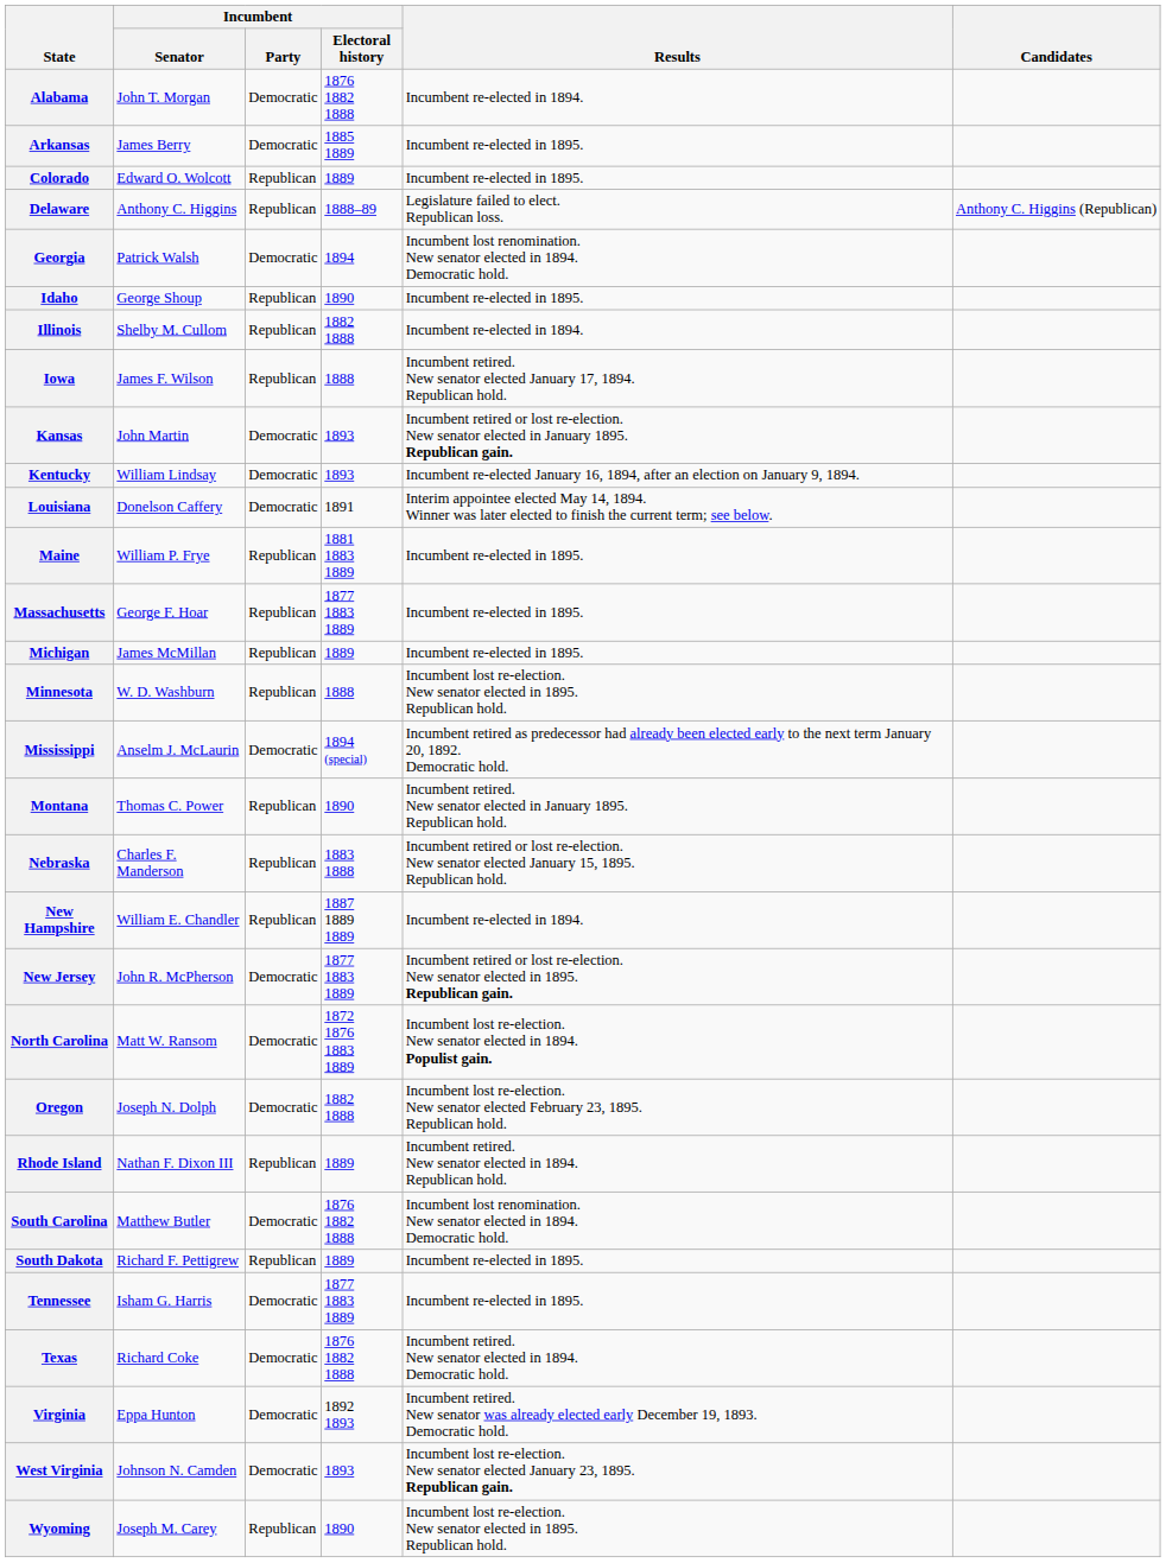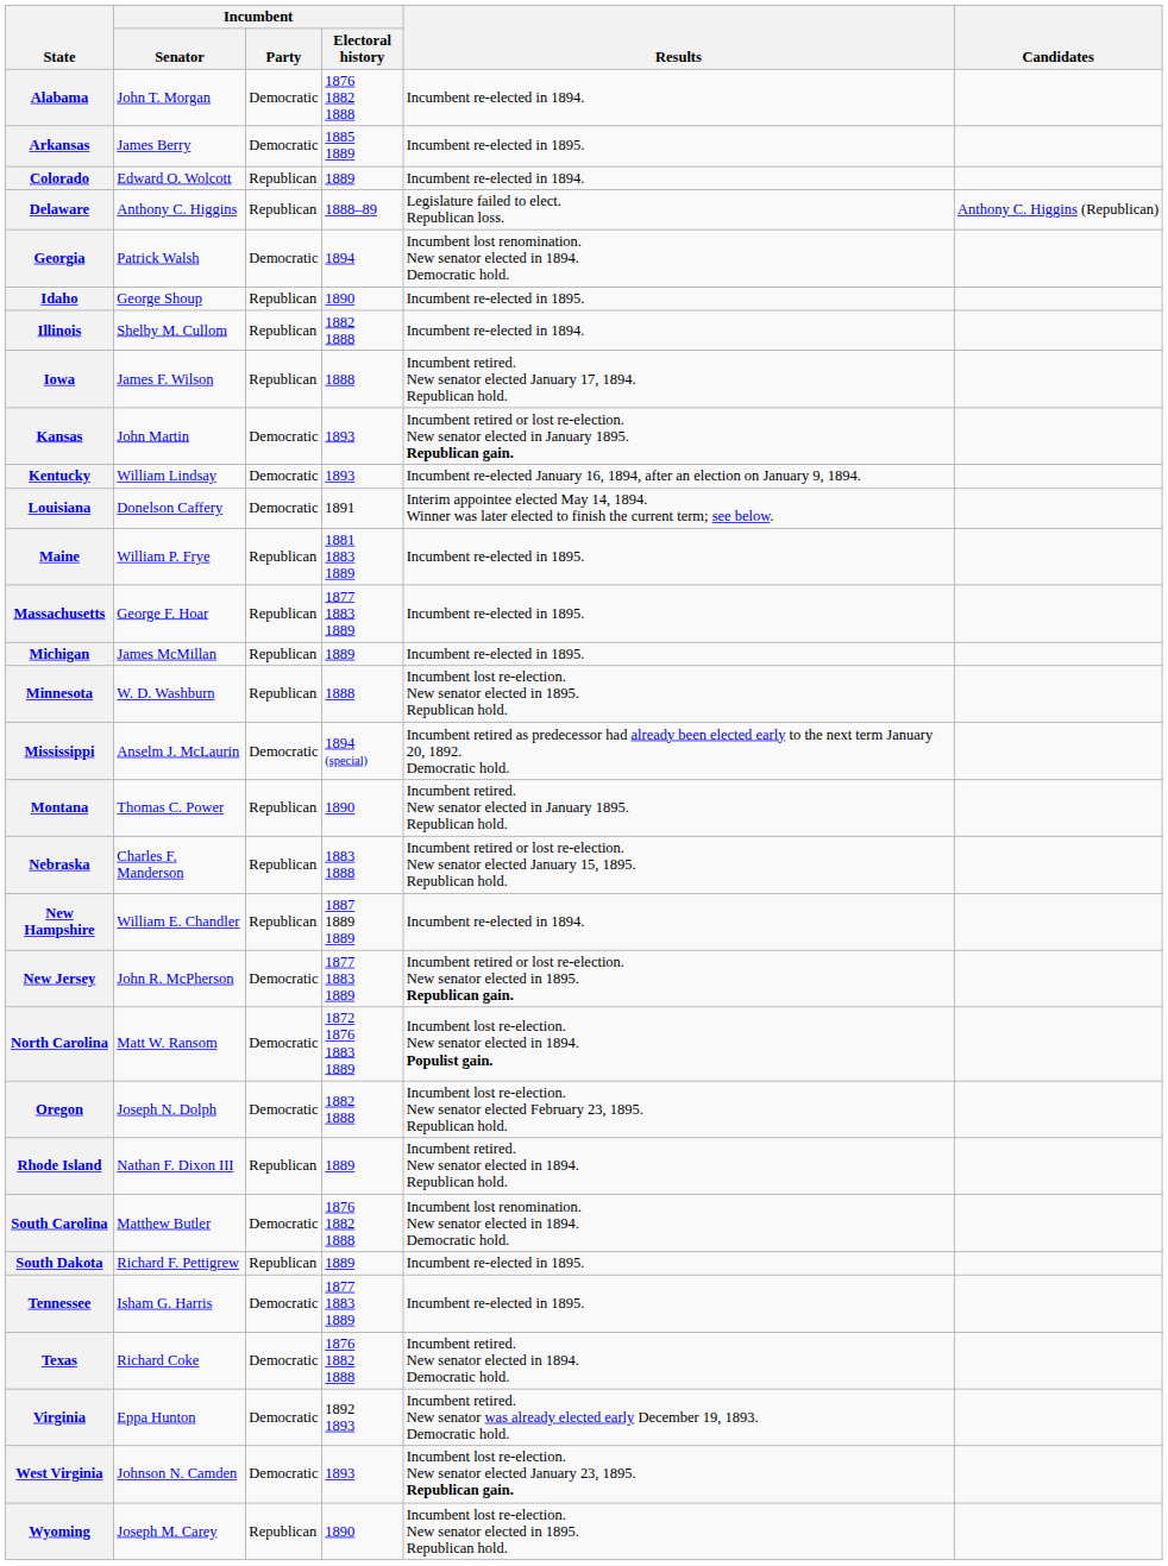 <table class=wikitable>
 <tr valign=bottom>
 <th rowspan=2>State</th>
 <th colspan=3>Incumbent</th>
 <th rowspan=2>Results</th>
 <th rowspan=2>Candidates</th>
 </tr>
 <tr valign=bottom>
 <th>Senator</th>
 <th>Party</th>
 <th>Electoral<br>history</th>
 </tr>
 <tr>
 <th><a href='#'>Alabama</a></th>
 <td><a href='#'>John T. Morgan</a></td>
 <td>Democratic</td>
 <td><a href='#'>1876</a><br><a href='#'>1882</a><br><a href='#'>1888</a></td>
 <td>Incumbent re-elected in 1894.</td>
 <td nowrap></td>
 </tr>
 <tr>
 <th><a href='#'>Arkansas</a></th>
 <td><a href='#'>James Berry</a></td>
 <td>Democratic</td>
 <td><a href='#'>1885 </a><br><a href='#'>1889</a></td>
 <td>Incumbent re-elected in 1895.</td>
 <td nowrap></td>
 </tr>
 <tr>
 <th><a href='#'>Colorado</a></th>
 <td><a href='#'>Edward O. Wolcott</a></td>
 <td>Republican</td>
 <td><a href='#'>1889</a></td>
-<td>Incumbent re-elected in 1895.</td>
+<td>Incumbent re-elected in 1894.</td>
 <td nowrap></td>
 </tr>
 <tr>
 <th><a href='#'>Delaware</a></th>
 <td><a href='#'>Anthony C. Higgins</a></td>
 <td>Republican</td>
 <td><a href='#'>1888–89</a></td>
 <td>Legislature failed to elect.<br>Republican loss.</td>
 <td nowrap><a href='#'>Anthony C. Higgins</a> (Republican)<br></td>
 </tr>
 <tr>
 <th><a href='#'>Georgia</a></th>
 <td><a href='#'>Patrick Walsh</a></td>
 <td>Democratic</td>
 <td><a href='#'>1894 </a></td>
 <td>Incumbent lost renomination.<br>New senator elected in 1894.<br>Democratic hold.</td>
 <td nowrap></td>
 </tr>
 <tr>
 <th><a href='#'>Idaho</a></th>
 <td><a href='#'>George Shoup</a></td>
 <td>Republican</td>
 <td><a href='#'>1890</a></td>
 <td>Incumbent re-elected in 1895.</td>
 <td nowrap></td>
 </tr>
 <tr>
 <th><a href='#'>Illinois</a></th>
 <td><a href='#'>Shelby M. Cullom</a></td>
 <td>Republican</td>
 <td><a href='#'>1882</a><br><a href='#'>1888</a></td>
 <td>Incumbent re-elected in 1894.</td>
 <td nowrap></td>
 </tr>
 <tr>
 <th><a href='#'>Iowa</a></th>
 <td><a href='#'>James F. Wilson</a></td>
 <td>Republican</td>
 <td><a href='#'>1888</a></td>
 <td>Incumbent retired.<br>New senator elected January 17, 1894.<br>Republican hold.</td>
 <td nowrap></td>
 </tr>
 <tr>
 <th><a href='#'>Kansas</a></th>
 <td><a href='#'>John Martin</a></td>
 <td>Democratic</td>
 <td><a href='#'>1893 </a></td>
 <td>Incumbent retired or lost re-election.<br>New senator elected in January 1895.<br><strong>Republican gain.</strong></td>
 <td nowrap></td>
 </tr>
 <tr>
 <th><a href='#'>Kentucky</a></th>
 <td><a href='#'>William Lindsay</a></td>
 <td>Democratic</td>
 <td><a href='#'>1893 </a></td>
 <td>Incumbent re-elected January 16, 1894, after an election on January 9, 1894.</td>
 <td nowrap></td>
 </tr>
 <tr>
 <th><a href='#'>Louisiana</a></th>
 <td><a href='#'>Donelson Caffery</a></td>
 <td>Democratic</td>
 <td>1891 </td>
 <td>Interim appointee elected May 14, 1894.<br>Winner was later elected to finish the current term; <a href='#'>see below</a>.</td>
 <td nowrap></td>
 </tr>
 <tr>
 <th><a href='#'>Maine</a></th>
 <td><a href='#'>William P. Frye</a></td>
 <td>Republican</td>
 <td nowrap><a href='#'>1881 </a><br><a href='#'>1883</a><br><a href='#'>1889</a></td>
 <td>Incumbent re-elected in 1895.</td>
 <td nowrap></td>
 </tr>
 <tr>
 <th><a href='#'>Massachusetts</a></th>
 <td><a href='#'>George F. Hoar</a></td>
 <td>Republican</td>
 <td><a href='#'>1877</a><br><a href='#'>1883</a><br><a href='#'>1889</a></td>
 <td>Incumbent re-elected in 1895.</td>
 <td nowrap></td>
 </tr>
 <tr>
 <th><a href='#'>Michigan</a></th>
 <td><a href='#'>James McMillan</a></td>
 <td>Republican</td>
 <td><a href='#'>1889</a></td>
 <td>Incumbent re-elected in 1895.</td>
 <td nowrap></td>
 </tr>
 <tr>
 <th><a href='#'>Minnesota</a></th>
 <td><a href='#'>W. D. Washburn</a></td>
 <td>Republican</td>
 <td><a href='#'>1888</a></td>
 <td>Incumbent lost re-election.<br>New senator elected in 1895.<br>Republican hold.</td>
 <td nowrap></td>
 </tr>
 <tr>
 <th><a href='#'>Mississippi</a></th>
 <td><a href='#'>Anselm J. McLaurin</a></td>
 <td>Democratic</td>
 <td><a href='#'>1894 <small>(special)</small></a></td>
 <td>Incumbent retired as predecessor had <a href='#'>already been elected early</a> to the next term January 20, 1892.<br>Democratic hold.</td>
 <td nowrap></td>
 </tr>
 <tr>
 <th><a href='#'>Montana</a></th>
 <td><a href='#'>Thomas C. Power</a></td>
 <td>Republican</td>
 <td><a href='#'>1890</a></td>
 <td>Incumbent retired.<br>New senator elected in January 1895.<br>Republican hold.</td>
 <td nowrap></td>
 </tr>
 <tr>
 <th><a href='#'>Nebraska</a></th>
 <td><a href='#'>Charles F. Manderson</a></td>
 <td>Republican</td>
 <td><a href='#'>1883</a><br><a href='#'>1888</a></td>
 <td>Incumbent retired or lost re-election.<br>New senator elected January 15, 1895.<br>Republican hold.</td>
 <td nowrap></td>
 </tr>
 <tr>
 <th><a href='#'>New Hampshire</a></th>
 <td><a href='#'>William E. Chandler</a></td>
 <td>Republican</td>
 <td><a href='#'>1887 </a><br>1889 <br><a href='#'>1889 </a></td>
 <td>Incumbent re-elected in 1894.</td>
 <td nowrap></td>
 </tr>
 <tr>
 <th><a href='#'>New Jersey</a></th>
 <td><a href='#'>John R. McPherson</a></td>
 <td>Democratic</td>
 <td><a href='#'>1877</a><br><a href='#'>1883</a><br><a href='#'>1889</a></td>
 <td>Incumbent retired or lost re-election.<br>New senator elected in 1895.<br><strong>Republican gain.</strong></td>
 <td nowrap></td>
 </tr>
 <tr>
 <th><a href='#'>North Carolina</a></th>
 <td><a href='#'>Matt W. Ransom</a></td>
 <td>Democratic</td>
 <td><a href='#'>1872 </a><br><a href='#'>1876</a><br><a href='#'>1883</a><br><a href='#'>1889</a></td>
 <td>Incumbent lost re-election.<br>New senator elected in 1894.<br><strong>Populist gain.</strong></td>
 <td nowrap></td>
 </tr>
 <tr>
 <th><a href='#'>Oregon</a></th>
 <td><a href='#'>Joseph N. Dolph</a></td>
 <td>Democratic</td>
 <td><a href='#'>1882</a><br><a href='#'>1888</a></td>
 <td>Incumbent lost re-election.<br>New senator elected February 23, 1895.<br>Republican hold.</td>
 <td nowrap></td>
 </tr>
 <tr>
 <th><a href='#'>Rhode Island</a></th>
 <td><a href='#'>Nathan F. Dixon III</a></td>
 <td>Republican</td>
 <td><a href='#'>1889 </a></td>
 <td>Incumbent retired.<br>New senator elected in 1894.<br>Republican hold.</td>
 <td nowrap></td>
 </tr>
 <tr>
 <th><a href='#'>South Carolina</a></th>
 <td><a href='#'>Matthew Butler</a></td>
 <td>Democratic</td>
 <td><a href='#'>1876</a><br><a href='#'>1882</a><br><a href='#'>1888</a></td>
 <td>Incumbent lost renomination.<br>New senator elected in 1894.<br>Democratic hold.</td>
 <td nowrap></td>
 </tr>
 <tr>
 <th><a href='#'>South Dakota</a></th>
 <td><a href='#'>Richard F. Pettigrew</a></td>
 <td>Republican</td>
 <td><a href='#'>1889</a></td>
 <td>Incumbent re-elected in 1895.</td>
 <td nowrap></td>
 </tr>
 <tr>
 <th><a href='#'>Tennessee</a></th>
 <td><a href='#'>Isham G. Harris</a></td>
 <td>Democratic</td>
 <td><a href='#'>1877</a><br><a href='#'>1883</a><br><a href='#'>1889</a></td>
 <td>Incumbent re-elected in 1895.</td>
 <td nowrap></td>
 </tr>
 <tr>
 <th><a href='#'>Texas</a></th>
 <td><a href='#'>Richard Coke</a></td>
 <td>Democratic</td>
 <td><a href='#'>1876</a><br><a href='#'>1882</a><br><a href='#'>1888</a></td>
 <td>Incumbent retired.<br>New senator elected in 1894.<br>Democratic hold.</td>
 <td nowrap></td>
 </tr>
 <tr>
 <th><a href='#'>Virginia</a></th>
 <td><a href='#'>Eppa Hunton</a></td>
 <td>Democratic</td>
 <td>1892 <br><a href='#'>1893 </a></td>
 <td>Incumbent retired.<br>New senator <a href='#'>was already elected early</a> December 19, 1893.<br>Democratic hold.</td>
 <td nowrap></td>
 </tr>
 <tr>
 <th><a href='#'>West Virginia</a></th>
 <td><a href='#'>Johnson N. Camden</a></td>
 <td>Democratic</td>
 <td><a href='#'>1893 </a></td>
 <td>Incumbent lost re-election.<br>New senator elected January 23, 1895.<br><strong>Republican gain.</strong></td>
 <td nowrap></td>
 </tr>
 <tr>
 <th><a href='#'>Wyoming</a></th>
 <td><a href='#'>Joseph M. Carey</a></td>
 <td>Republican</td>
 <td><a href='#'>1890</a></td>
 <td>Incumbent lost re-election.<br>New senator elected in 1895.<br>Republican hold.</td>
 <td nowrap></td>
 </tr>
 </table>
